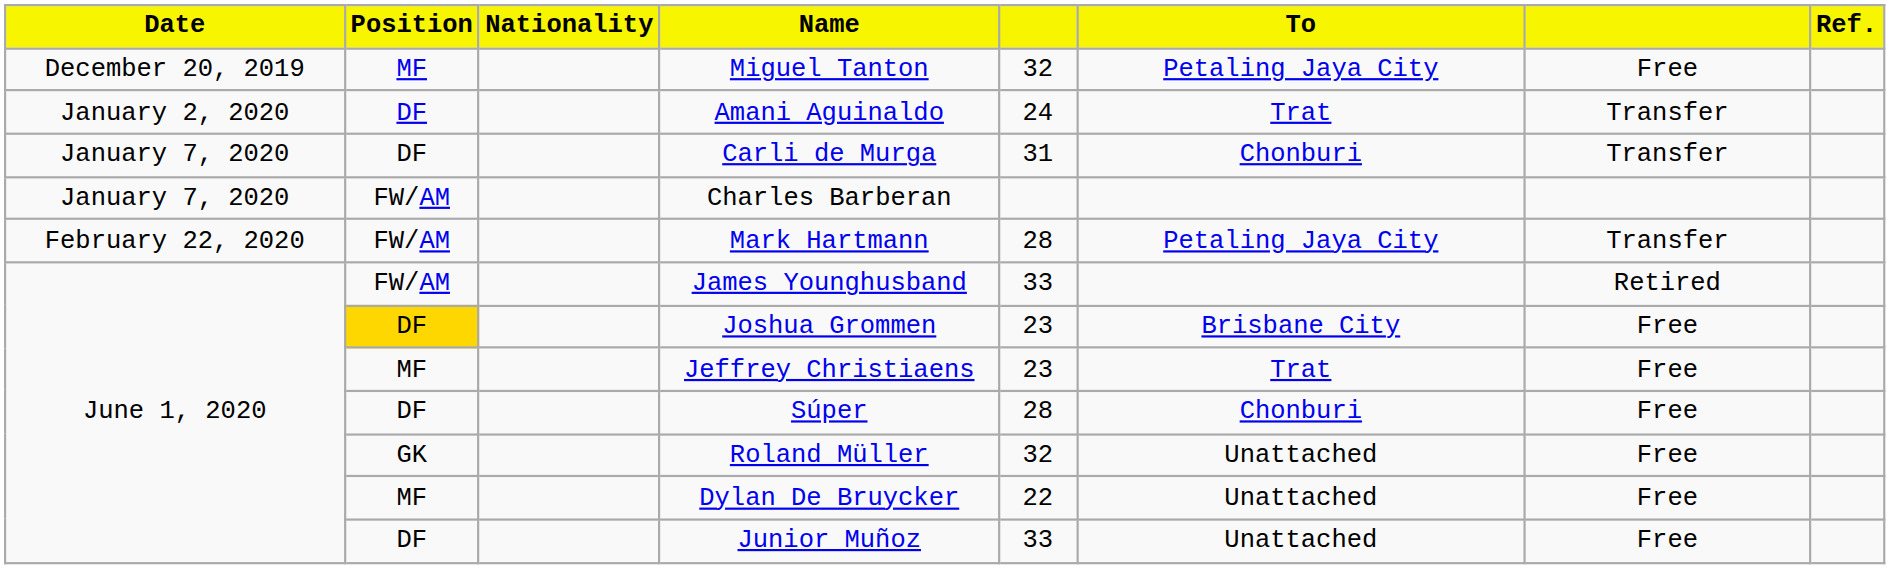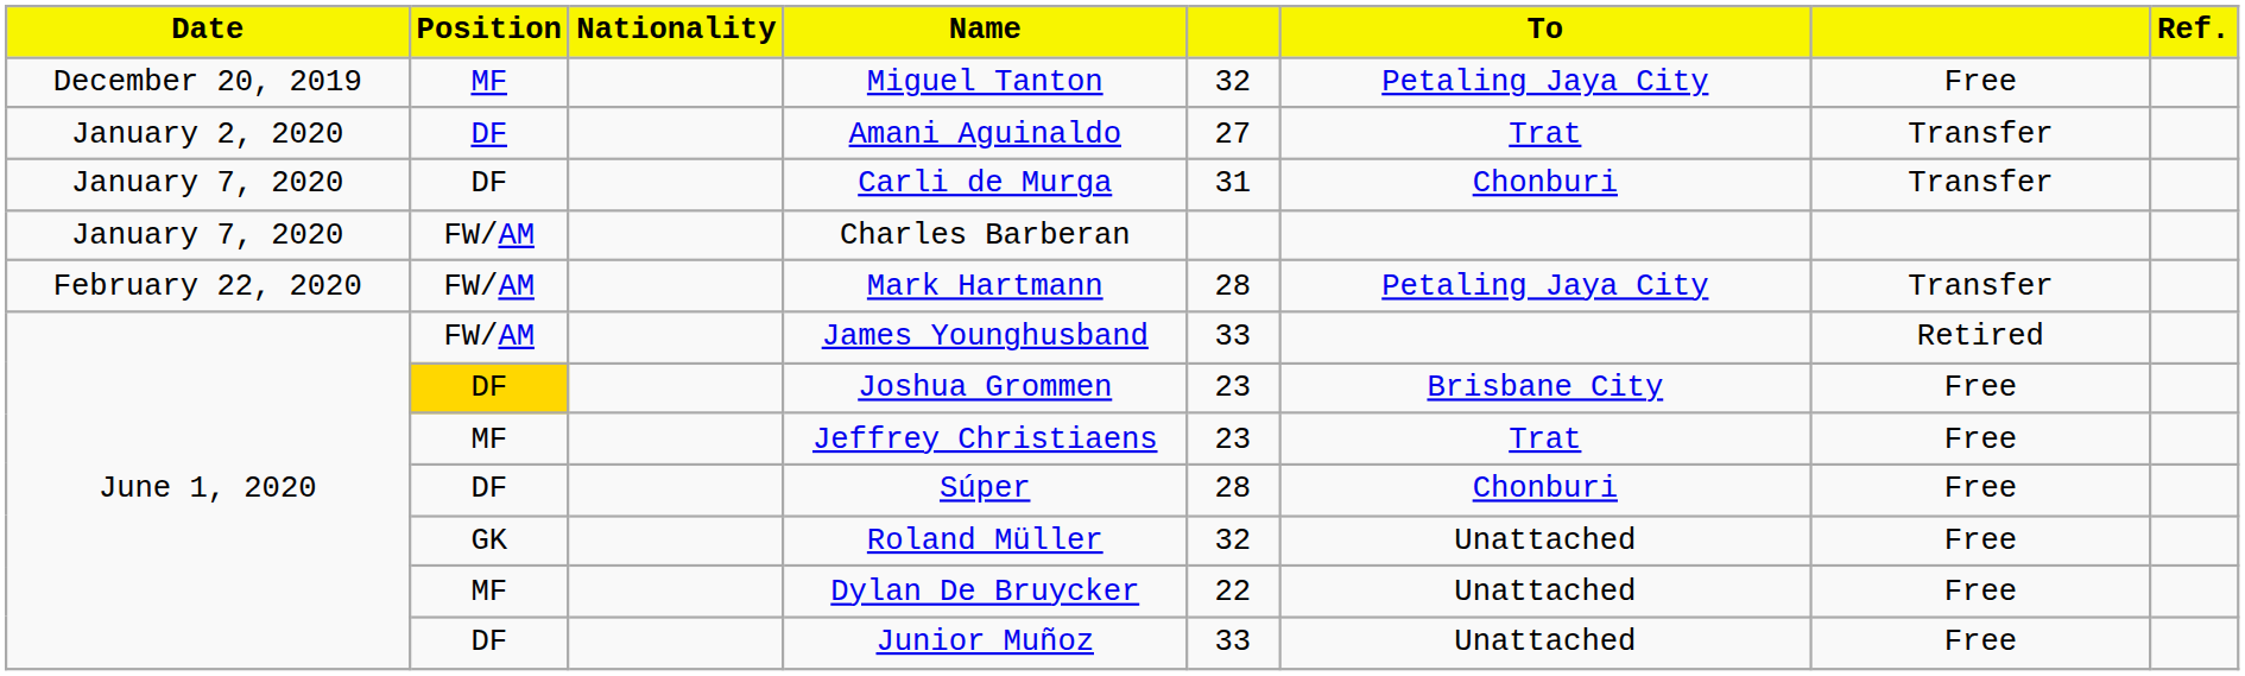 <table class="wikitable" style="text-align:center; font-size:90%">
 <tr>
 <th style="background:#F8F500; color:#000000; width:150px;">Date</th>
 <th style="background:#F8F500; color:#000000; width:50px;">Position</th>
 <th style="background:#F8F500; color:#000000; width:50px;">Nationality</th>
 <th style="background:#F8F500; color:#000000; width:150px;">Name</th>
 <th style="background:#F8F500; color:#000000; width:30px;"></th>
 <th style="background:#F8F500; color:#000000; width:200px;">To</th>
 <th style="background:#F8F500; color:#000000; width:125px;"></th>
 <th style="background:#F8F500; color:#000000; width:25px;">Ref.</th>
 </tr>
 <tr>
 <td>December 20, 2019</td>
 <td><a href='#'>MF</a></td>
 <td></td>
 <td><a href='#'>Miguel Tanton</a></td>
 <td>32</td>
 <td> <a href='#'>Petaling Jaya City</a></td>
 <td>Free</td>
 <td></td>
 </tr>
 <tr>
 <td>January 2, 2020</td>
 <td><a href='#'>DF</a></td>
 <td></td>
 <td><a href='#'>Amani Aguinaldo</a></td>
-<td>24</td>
+<td>27</td>
 <td> <a href='#'>Trat</a></td>
 <td>Transfer</td>
 <td></td>
 </tr>
 <tr>
 <td>January 7, 2020</td>
 <td>DF</td>
 <td></td>
 <td><a href='#'>Carli de Murga</a></td>
 <td>31</td>
 <td> <a href='#'>Chonburi</a></td>
 <td>Transfer</td>
 <td></td>
 </tr>
 <tr>
 <td>January 7, 2020</td>
 <td>FW/<a href='#'>AM</a></td>
 <td></td>
 <td>Charles Barberan</td>
 <td></td>
 <td></td>
 <td></td>
 <td></td>
 </tr>
 <tr>
 <td>February 22, 2020</td>
 <td>FW/<a href='#'>AM</a></td>
 <td></td>
 <td><a href='#'>Mark Hartmann</a></td>
 <td>28</td>
 <td> <a href='#'>Petaling Jaya City</a></td>
 <td>Transfer</td>
 <td></td>
 </tr>
 <tr>
 <td rowspan=7>June 1, 2020</td>
 <td>FW/<a href='#'>AM</a></td>
 <td></td>
 <td><a href='#'>James Younghusband</a></td>
 <td>33</td>
 <td></td>
 <td>Retired</td>
 <td></td>
 </tr>
 <tr>
 <td style="background: gold;">DF</td>
 <td></td>
 <td><a href='#'>Joshua Grommen</a></td>
 <td>23</td>
 <td> <a href='#'>Brisbane City</a></td>
 <td>Free</td>
 <td></td>
 </tr>
 <tr>
 <td>MF</td>
 <td></td>
 <td><a href='#'>Jeffrey Christiaens</a></td>
 <td>23</td>
 <td> <a href='#'>Trat</a></td>
 <td>Free</td>
 <td></td>
 </tr>
 <tr>
 <td>DF</td>
 <td></td>
 <td><a href='#'>Súper</a></td>
 <td>28</td>
 <td> <a href='#'>Chonburi</a></td>
 <td>Free</td>
 <td></td>
 </tr>
 <tr>
 <td>GK</td>
 <td></td>
 <td><a href='#'>Roland Müller</a></td>
 <td>32</td>
 <td>Unattached</td>
 <td>Free</td>
 <td></td>
 </tr>
 <tr>
 <td>MF</td>
 <td></td>
 <td><a href='#'>Dylan De Bruycker</a></td>
 <td>22</td>
 <td>Unattached</td>
 <td>Free</td>
 <td></td>
 </tr>
 <tr>
 <td>DF</td>
 <td></td>
 <td><a href='#'>Junior Muñoz</a></td>
 <td>33</td>
 <td>Unattached</td>
 <td>Free</td>
 <td></td>
 </tr>
 </table>
